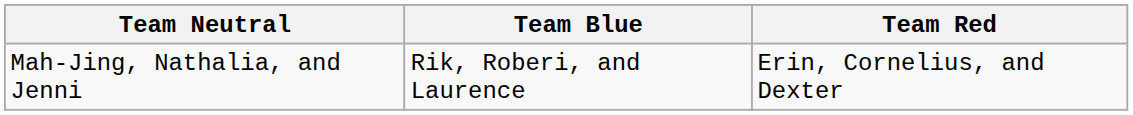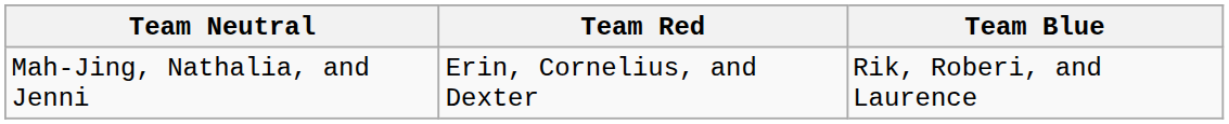 <table class="wikitable">
 <tr>
 <th>Team Neutral</th>
+<th>Team Red</th>
 <th>Team Blue</th>
-<th>Team Red</th>
 </tr>
 <tr>
 <td>Mah-Jing, Nathalia, and Jenni</td>
+<td>Erin, Cornelius, and Dexter</td>
 <td>Rik, Roberi, and Laurence</td>
-<td>Erin, Cornelius, and Dexter</td>
 </tr>
 </table>
